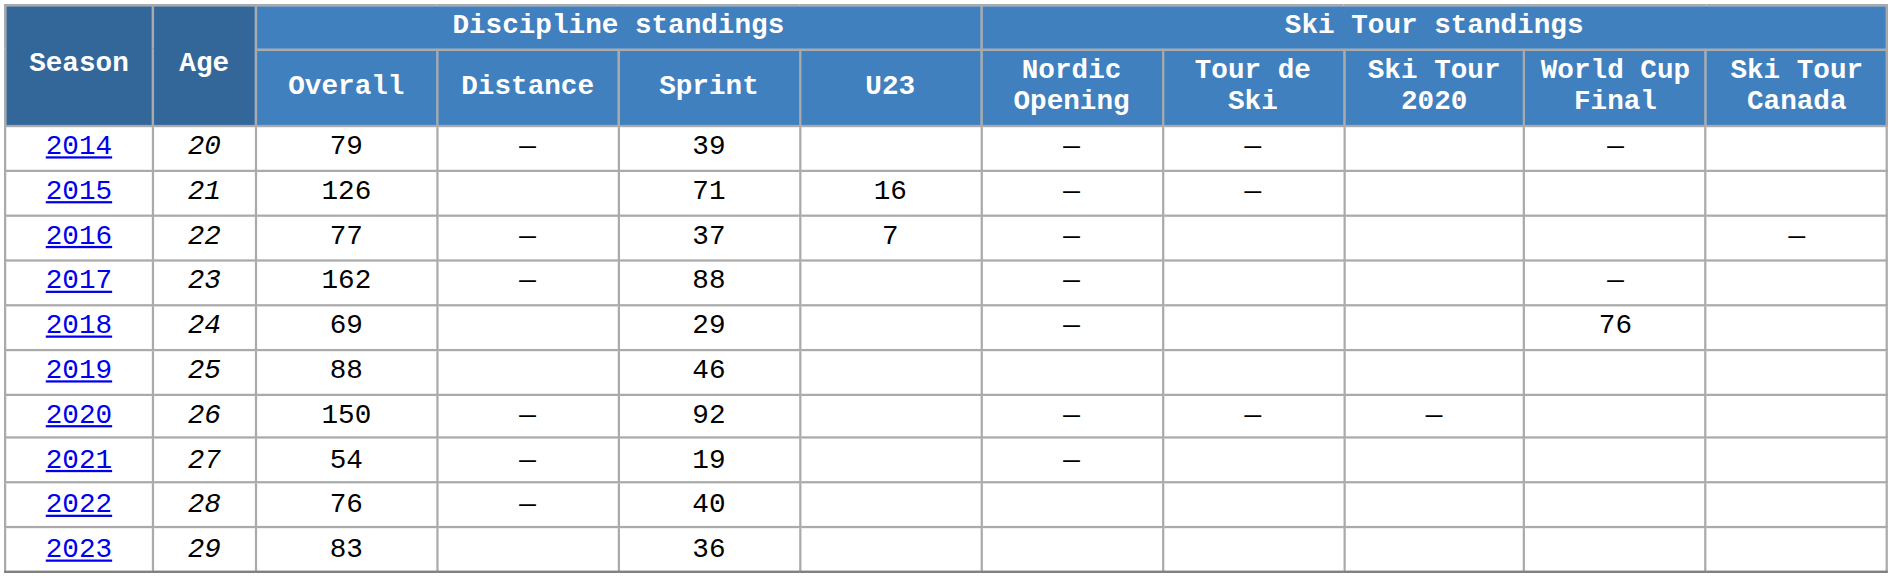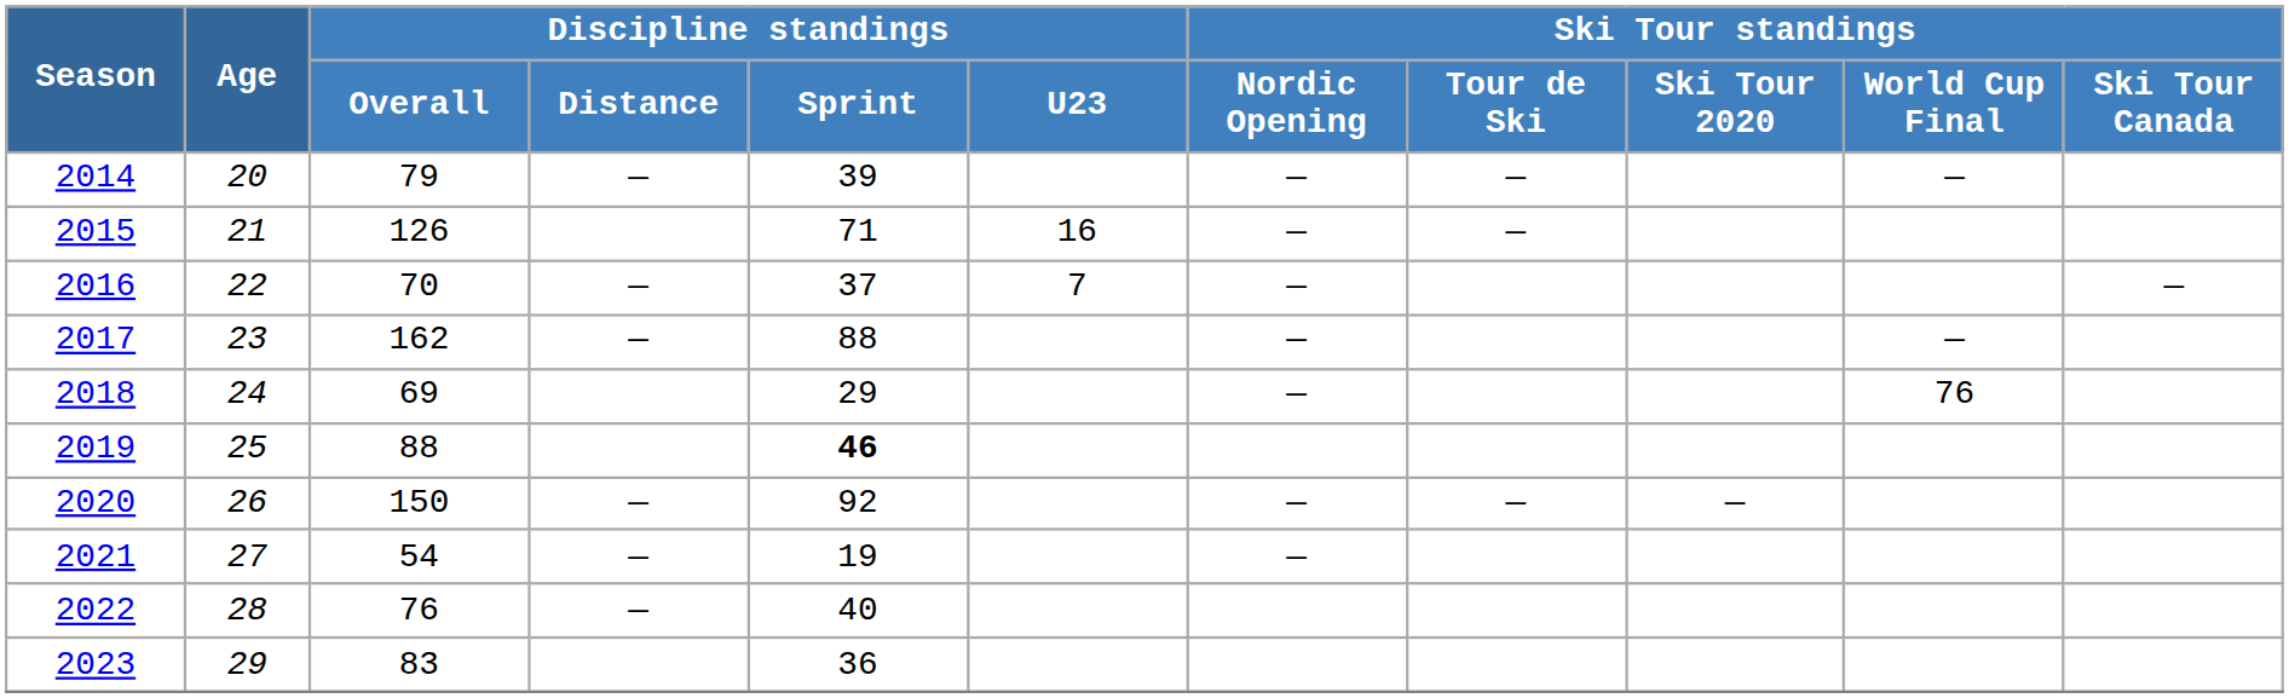 <table class="wikitable" style="font-size:95%; text-align:center; border:grey solid 1px; border-collapse:collapse; background:#ffffff;">
 <tr>
 <th style="background-color:#369; color:white; width:60px;" rowspan="2"> Season </th>
 <th style="background-color:#369; color:white; width:40px;" rowspan="2"> Age </th>
 <th style="background-color:#4180be; color:white;" colspan="4">Discipline standings</th>
 <th style="background-color:#4180be; color:white;" colspan="5">Ski Tour standings</th>
 </tr>
 <tr>
 <th style="background-color:#4180be; color:white; width:75px;">Overall</th>
 <th style="background-color:#4180be; color:white; width:75px;">Distance</th>
 <th style="background-color:#4180be; color:white; width:75px;">Sprint</th>
 <th style="background-color:#4180be; color:white; width:75px;">U23</th>
 <th style="background-color:#4180be; color:white; width:75px;">Nordic<br>Opening</th>
 <th style="background-color:#4180be; color:white; width:75px;">Tour de<br>Ski</th>
 <th style="background-color:#4180be; color:white; width:75px;">Ski Tour<br>2020</th>
 <th style="background-color:#4180be; color:white; width:75px;">World Cup<br>Final</th>
 <th style="background-color:#4180be; color:white; width:75px;">Ski Tour<br>Canada</th>
 </tr>
 <tr>
 <td><a href='#'>2014</a></td>
 <td><em>20</em></td>
 <td>79</td>
 <td>—</td>
 <td>39</td>
 <td></td>
 <td>—</td>
 <td>—</td>
 <td></td>
 <td>—</td>
 <td></td>
 </tr>
 <tr>
 <td><a href='#'>2015</a></td>
 <td><em>21</em></td>
 <td>126</td>
 <td></td>
 <td>71</td>
 <td>16</td>
 <td>—</td>
 <td>—</td>
 <td></td>
 <td></td>
 <td></td>
 </tr>
 <tr>
 <td><a href='#'>2016</a></td>
 <td><em>22</em></td>
-<td>77</td>
+<td>70</td>
 <td>—</td>
 <td>37</td>
 <td>7</td>
 <td>—</td>
 <td></td>
 <td></td>
 <td></td>
 <td>—</td>
 </tr>
 <tr>
 <td><a href='#'>2017</a></td>
 <td><em>23</em></td>
 <td>162</td>
 <td>—</td>
 <td>88</td>
 <td></td>
 <td>—</td>
 <td></td>
 <td></td>
 <td>—</td>
 <td></td>
 </tr>
 <tr>
 <td><a href='#'>2018</a></td>
 <td><em>24</em></td>
 <td>69</td>
 <td></td>
 <td>29</td>
 <td></td>
 <td>—</td>
 <td></td>
 <td></td>
 <td>76</td>
 <td></td>
 </tr>
 <tr>
 <td><a href='#'>2019</a></td>
 <td><em>25</em></td>
 <td>88</td>
 <td></td>
-<td>46</td>
+<td><strong>46</strong></td>
 <td></td>
 <td></td>
 <td></td>
 <td></td>
 <td></td>
 <td></td>
 </tr>
 <tr>
 <td><a href='#'>2020</a></td>
 <td><em>26</em></td>
 <td>150</td>
 <td>—</td>
 <td>92</td>
 <td></td>
 <td>—</td>
 <td>—</td>
 <td>—</td>
 <td></td>
 <td></td>
 </tr>
 <tr>
 <td><a href='#'>2021</a></td>
 <td><em>27</em></td>
 <td>54</td>
 <td>—</td>
 <td>19</td>
 <td></td>
 <td>—</td>
 <td></td>
 <td></td>
 <td></td>
 <td></td>
 </tr>
 <tr>
 <td><a href='#'>2022</a></td>
 <td><em>28</em></td>
 <td>76</td>
 <td>—</td>
 <td>40</td>
 <td></td>
 <td></td>
 <td></td>
 <td></td>
 <td></td>
 <td></td>
 </tr>
 <tr>
 <td><a href='#'>2023</a></td>
 <td><em>29</em></td>
 <td>83</td>
 <td></td>
 <td>36</td>
 <td></td>
 <td></td>
 <td></td>
 <td></td>
 <td></td>
 <td></td>
 </tr>
 <tr>
 </tr>
 </table>
